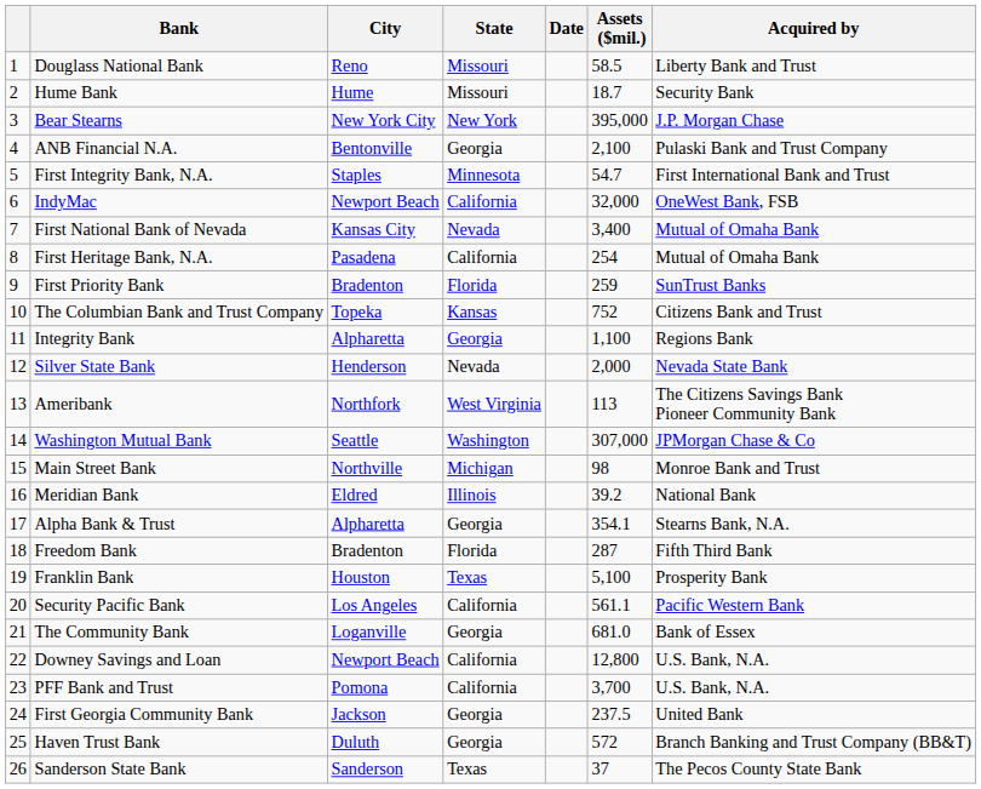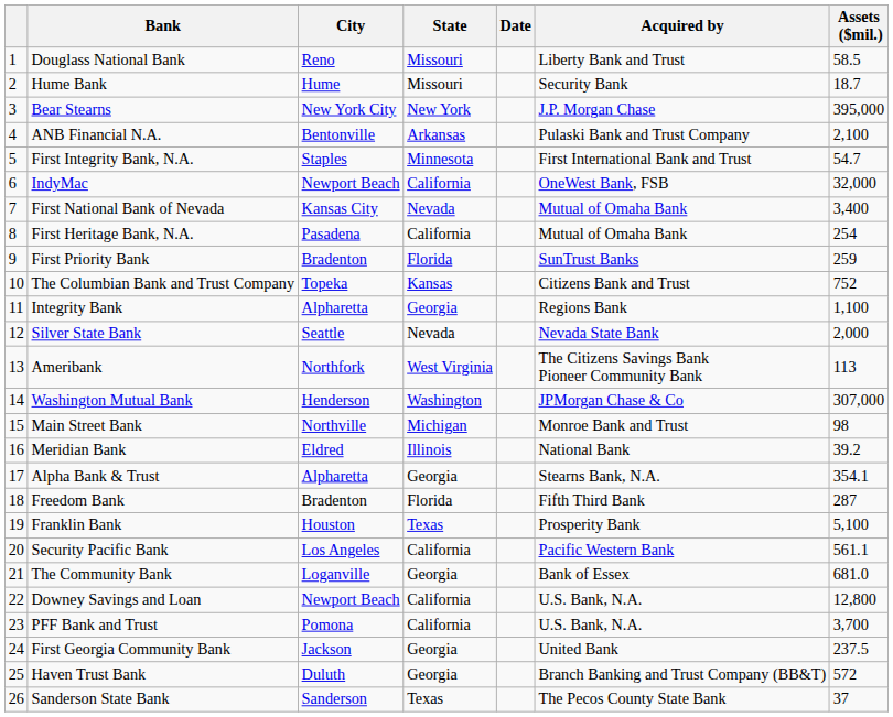 <table class="wikitable sortable">
 <tr>
 <th></th>
 <th>Bank</th>
 <th>City</th>
 <th>State</th>
 <th>Date</th>
+<th>Acquired by</th>
 <th>Assets<br> ($mil.)</th>
-<th>Acquired by</th>
 </tr>
 <tr>
 <td>1</td>
 <td>Douglass National Bank</td>
 <td><a href='#'>Reno</a></td>
 <td><a href='#'>Missouri</a></td>
 <td></td>
+<td>Liberty Bank and Trust</td>
 <td>58.5</td>
-<td>Liberty Bank and Trust</td>
 </tr>
 <tr>
 <td>2</td>
 <td>Hume Bank</td>
 <td><a href='#'>Hume</a></td>
 <td>Missouri</td>
 <td></td>
+<td>Security Bank</td>
 <td>18.7</td>
-<td>Security Bank</td>
 </tr>
 <tr>
 <td>3</td>
 <td><a href='#'>Bear Stearns</a></td>
 <td><a href='#'>New York City</a></td>
 <td><a href='#'>New York</a></td>
 <td></td>
+<td><a href='#'>J.P. Morgan Chase</a></td>
 <td>395,000</td>
-<td><a href='#'>J.P. Morgan Chase</a></td>
 </tr>
 <tr>
 <td>4</td>
 <td>ANB Financial N.A.</td>
 <td><a href='#'>Bentonville</a></td>
-<td>Georgia</td>
+<td><a href='#'>Arkansas</a></td>
 <td></td>
+<td>Pulaski Bank and Trust Company</td>
 <td>2,100</td>
-<td>Pulaski Bank and Trust Company</td>
 </tr>
 <tr>
 <td>5</td>
 <td>First Integrity Bank, N.A.</td>
 <td><a href='#'>Staples</a></td>
 <td><a href='#'>Minnesota</a></td>
 <td></td>
+<td>First International Bank and Trust</td>
 <td>54.7</td>
-<td>First International Bank and Trust</td>
 </tr>
 <tr>
 <td>6</td>
 <td><a href='#'>IndyMac</a></td>
 <td><a href='#'>Newport Beach</a></td>
 <td><a href='#'>California</a></td>
 <td></td>
+<td><a href='#'>OneWest Bank</a>, FSB</td>
 <td>32,000</td>
-<td><a href='#'>OneWest Bank</a>, FSB</td>
 </tr>
 <tr>
 <td>7</td>
 <td>First National Bank of Nevada</td>
 <td><a href='#'>Kansas City</a></td>
 <td><a href='#'>Nevada</a></td>
 <td></td>
+<td><a href='#'>Mutual of Omaha Bank</a></td>
 <td>3,400</td>
-<td><a href='#'>Mutual of Omaha Bank</a></td>
 </tr>
 <tr>
 <td>8</td>
 <td>First Heritage Bank, N.A.</td>
 <td><a href='#'>Pasadena</a></td>
 <td>California</td>
 <td></td>
+<td>Mutual of Omaha Bank</td>
 <td>254</td>
-<td>Mutual of Omaha Bank</td>
 </tr>
 <tr>
 <td>9</td>
 <td>First Priority Bank</td>
 <td><a href='#'>Bradenton</a></td>
 <td><a href='#'>Florida</a></td>
 <td></td>
+<td><a href='#'>SunTrust Banks</a></td>
 <td>259</td>
-<td><a href='#'>SunTrust Banks</a></td>
 </tr>
 <tr>
 <td>10</td>
 <td>The Columbian Bank and Trust Company</td>
 <td><a href='#'>Topeka</a></td>
 <td><a href='#'>Kansas</a></td>
 <td></td>
+<td>Citizens Bank and Trust</td>
 <td>752</td>
-<td>Citizens Bank and Trust</td>
 </tr>
 <tr>
 <td>11</td>
 <td>Integrity Bank</td>
 <td><a href='#'>Alpharetta</a></td>
 <td><a href='#'>Georgia</a></td>
 <td></td>
+<td>Regions Bank</td>
 <td>1,100</td>
-<td>Regions Bank</td>
 </tr>
 <tr>
 <td>12</td>
 <td><a href='#'>Silver State Bank</a></td>
-<td><a href='#'>Henderson</a></td>
+<td><a href='#'>Seattle</a></td>
 <td>Nevada</td>
 <td></td>
+<td><a href='#'>Nevada State Bank</a></td>
 <td>2,000</td>
-<td><a href='#'>Nevada State Bank</a></td>
 </tr>
 <tr>
 <td>13</td>
 <td>Ameribank</td>
 <td><a href='#'>Northfork</a></td>
 <td><a href='#'>West Virginia</a></td>
 <td></td>
+<td>The Citizens Savings Bank<br>Pioneer Community Bank</td>
 <td>113</td>
-<td>The Citizens Savings Bank<br>Pioneer Community Bank</td>
 </tr>
 <tr>
 <td>14</td>
 <td><a href='#'>Washington Mutual Bank</a></td>
-<td><a href='#'>Seattle</a></td>
+<td><a href='#'>Henderson</a></td>
 <td><a href='#'>Washington</a></td>
 <td></td>
+<td><a href='#'>JPMorgan Chase & Co</a></td>
 <td>307,000</td>
-<td><a href='#'>JPMorgan Chase & Co</a></td>
 </tr>
 <tr>
 <td>15</td>
 <td>Main Street Bank</td>
 <td><a href='#'>Northville</a></td>
 <td><a href='#'>Michigan</a></td>
 <td></td>
+<td>Monroe Bank and Trust</td>
 <td>98</td>
-<td>Monroe Bank and Trust</td>
 </tr>
 <tr>
 <td>16</td>
 <td>Meridian Bank</td>
 <td><a href='#'>Eldred</a></td>
 <td><a href='#'>Illinois</a></td>
 <td></td>
+<td>National Bank</td>
 <td>39.2</td>
-<td>National Bank</td>
 </tr>
 <tr>
 <td>17</td>
 <td>Alpha Bank & Trust</td>
 <td><a href='#'>Alpharetta</a></td>
 <td>Georgia</td>
 <td></td>
+<td>Stearns Bank, N.A.</td>
 <td>354.1</td>
-<td>Stearns Bank, N.A.</td>
 </tr>
 <tr>
 <td>18</td>
 <td>Freedom Bank</td>
 <td>Bradenton</td>
 <td>Florida</td>
 <td></td>
+<td>Fifth Third Bank</td>
 <td>287</td>
-<td>Fifth Third Bank</td>
 </tr>
 <tr>
 <td>19</td>
 <td>Franklin Bank</td>
 <td><a href='#'>Houston</a></td>
 <td><a href='#'>Texas</a></td>
 <td></td>
+<td>Prosperity Bank</td>
 <td>5,100</td>
-<td>Prosperity Bank</td>
 </tr>
 <tr>
 <td>20</td>
 <td>Security Pacific Bank</td>
 <td><a href='#'>Los Angeles</a></td>
 <td>California</td>
 <td></td>
+<td><a href='#'>Pacific Western Bank</a></td>
 <td>561.1</td>
-<td><a href='#'>Pacific Western Bank</a></td>
 </tr>
 <tr>
 <td>21</td>
 <td>The Community Bank</td>
 <td><a href='#'>Loganville</a></td>
 <td>Georgia</td>
 <td></td>
+<td>Bank of Essex</td>
 <td>681.0</td>
-<td>Bank of Essex</td>
 </tr>
 <tr>
 <td>22</td>
 <td>Downey Savings and Loan</td>
 <td><a href='#'>Newport Beach</a></td>
 <td>California</td>
 <td></td>
+<td>U.S. Bank, N.A.</td>
 <td>12,800</td>
-<td>U.S. Bank, N.A.</td>
 </tr>
 <tr>
 <td>23</td>
 <td>PFF Bank and Trust</td>
 <td><a href='#'>Pomona</a></td>
 <td>California</td>
 <td></td>
+<td>U.S. Bank, N.A.</td>
 <td>3,700</td>
-<td>U.S. Bank, N.A.</td>
 </tr>
 <tr>
 <td>24</td>
 <td>First Georgia Community Bank</td>
 <td><a href='#'>Jackson</a></td>
 <td>Georgia</td>
 <td></td>
+<td>United Bank</td>
 <td>237.5</td>
-<td>United Bank</td>
 </tr>
 <tr>
 <td>25</td>
 <td>Haven Trust Bank</td>
 <td><a href='#'>Duluth</a></td>
 <td>Georgia</td>
 <td></td>
+<td>Branch Banking and Trust Company (BB&T)</td>
 <td>572</td>
-<td>Branch Banking and Trust Company (BB&T)</td>
 </tr>
 <tr>
 <td>26</td>
 <td>Sanderson State Bank</td>
 <td><a href='#'>Sanderson</a></td>
 <td>Texas</td>
 <td></td>
+<td>The Pecos County State Bank</td>
 <td>37</td>
-<td>The Pecos County State Bank</td>
 </tr>
 </table>
